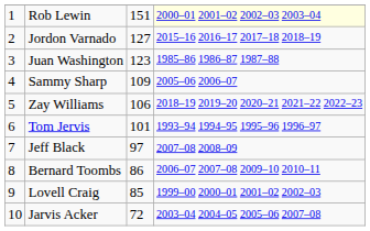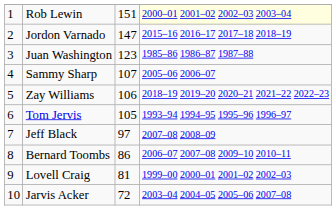 <table class="wikitable">
 <tr>
 </tr>
 <tr>
 <td>1</td>
 <td>Rob Lewin</td>
 <td>151</td>
 <td style="background: lightyellow; font-size:80%;"><a href='#'>2000–01</a> <a href='#'>2001–02</a> <a href='#'>2002–03</a> <a href='#'>2003–04</a></td>
 </tr>
 <tr>
 <td>2</td>
 <td>Jordon Varnado</td>
-<td>127</td>
+<td>147</td>
 <td style="font-size:80%;"><a href='#'>2015–16</a> <a href='#'>2016–17</a> <a href='#'>2017–18</a> <a href='#'>2018–19</a></td>
 </tr>
 <tr>
 <td>3</td>
 <td>Juan Washington</td>
 <td>123</td>
 <td style="font-size:80%;"><a href='#'>1985–86</a> <a href='#'>1986–87</a> <a href='#'>1987–88</a></td>
 </tr>
 <tr>
 <td>4</td>
 <td>Sammy Sharp</td>
-<td>109</td>
+<td>107</td>
 <td style="font-size:80%;"><a href='#'>2005–06</a> <a href='#'>2006–07</a></td>
 </tr>
 <tr>
 <td>5</td>
 <td>Zay Williams</td>
 <td>106</td>
 <td style="font-size:80%;"><a href='#'>2018–19</a> <a href='#'>2019–20</a> <a href='#'>2020–21</a> <a href='#'>2021–22</a> <a href='#'>2022–23</a></td>
 </tr>
 <tr>
 <td>6</td>
 <td><a href='#'>Tom Jervis</a></td>
-<td>101</td>
+<td>105</td>
 <td style="font-size:80%;"><a href='#'>1993–94</a> <a href='#'>1994–95</a> <a href='#'>1995–96</a> <a href='#'>1996–97</a></td>
 </tr>
 <tr>
 <td>7</td>
 <td>Jeff Black</td>
 <td>97</td>
 <td style="font-size:80%;"><a href='#'>2007–08</a> <a href='#'>2008–09</a></td>
 </tr>
 <tr>
 <td>8</td>
 <td>Bernard Toombs</td>
 <td>86</td>
 <td style="font-size:80%;"><a href='#'>2006–07</a> <a href='#'>2007–08</a> <a href='#'>2009–10</a> <a href='#'>2010–11</a></td>
 </tr>
 <tr>
 <td>9</td>
 <td>Lovell Craig</td>
-<td>85</td>
+<td>81</td>
 <td style="font-size:80%;"><a href='#'>1999–00</a> <a href='#'>2000–01</a> <a href='#'>2001–02</a> <a href='#'>2002–03</a></td>
 </tr>
 <tr>
 <td>10</td>
 <td>Jarvis Acker</td>
 <td>72</td>
 <td style="font-size:80%;"><a href='#'>2003–04</a> <a href='#'>2004–05</a> <a href='#'>2005–06</a> <a href='#'>2007–08</a></td>
 </tr>
 </table>
